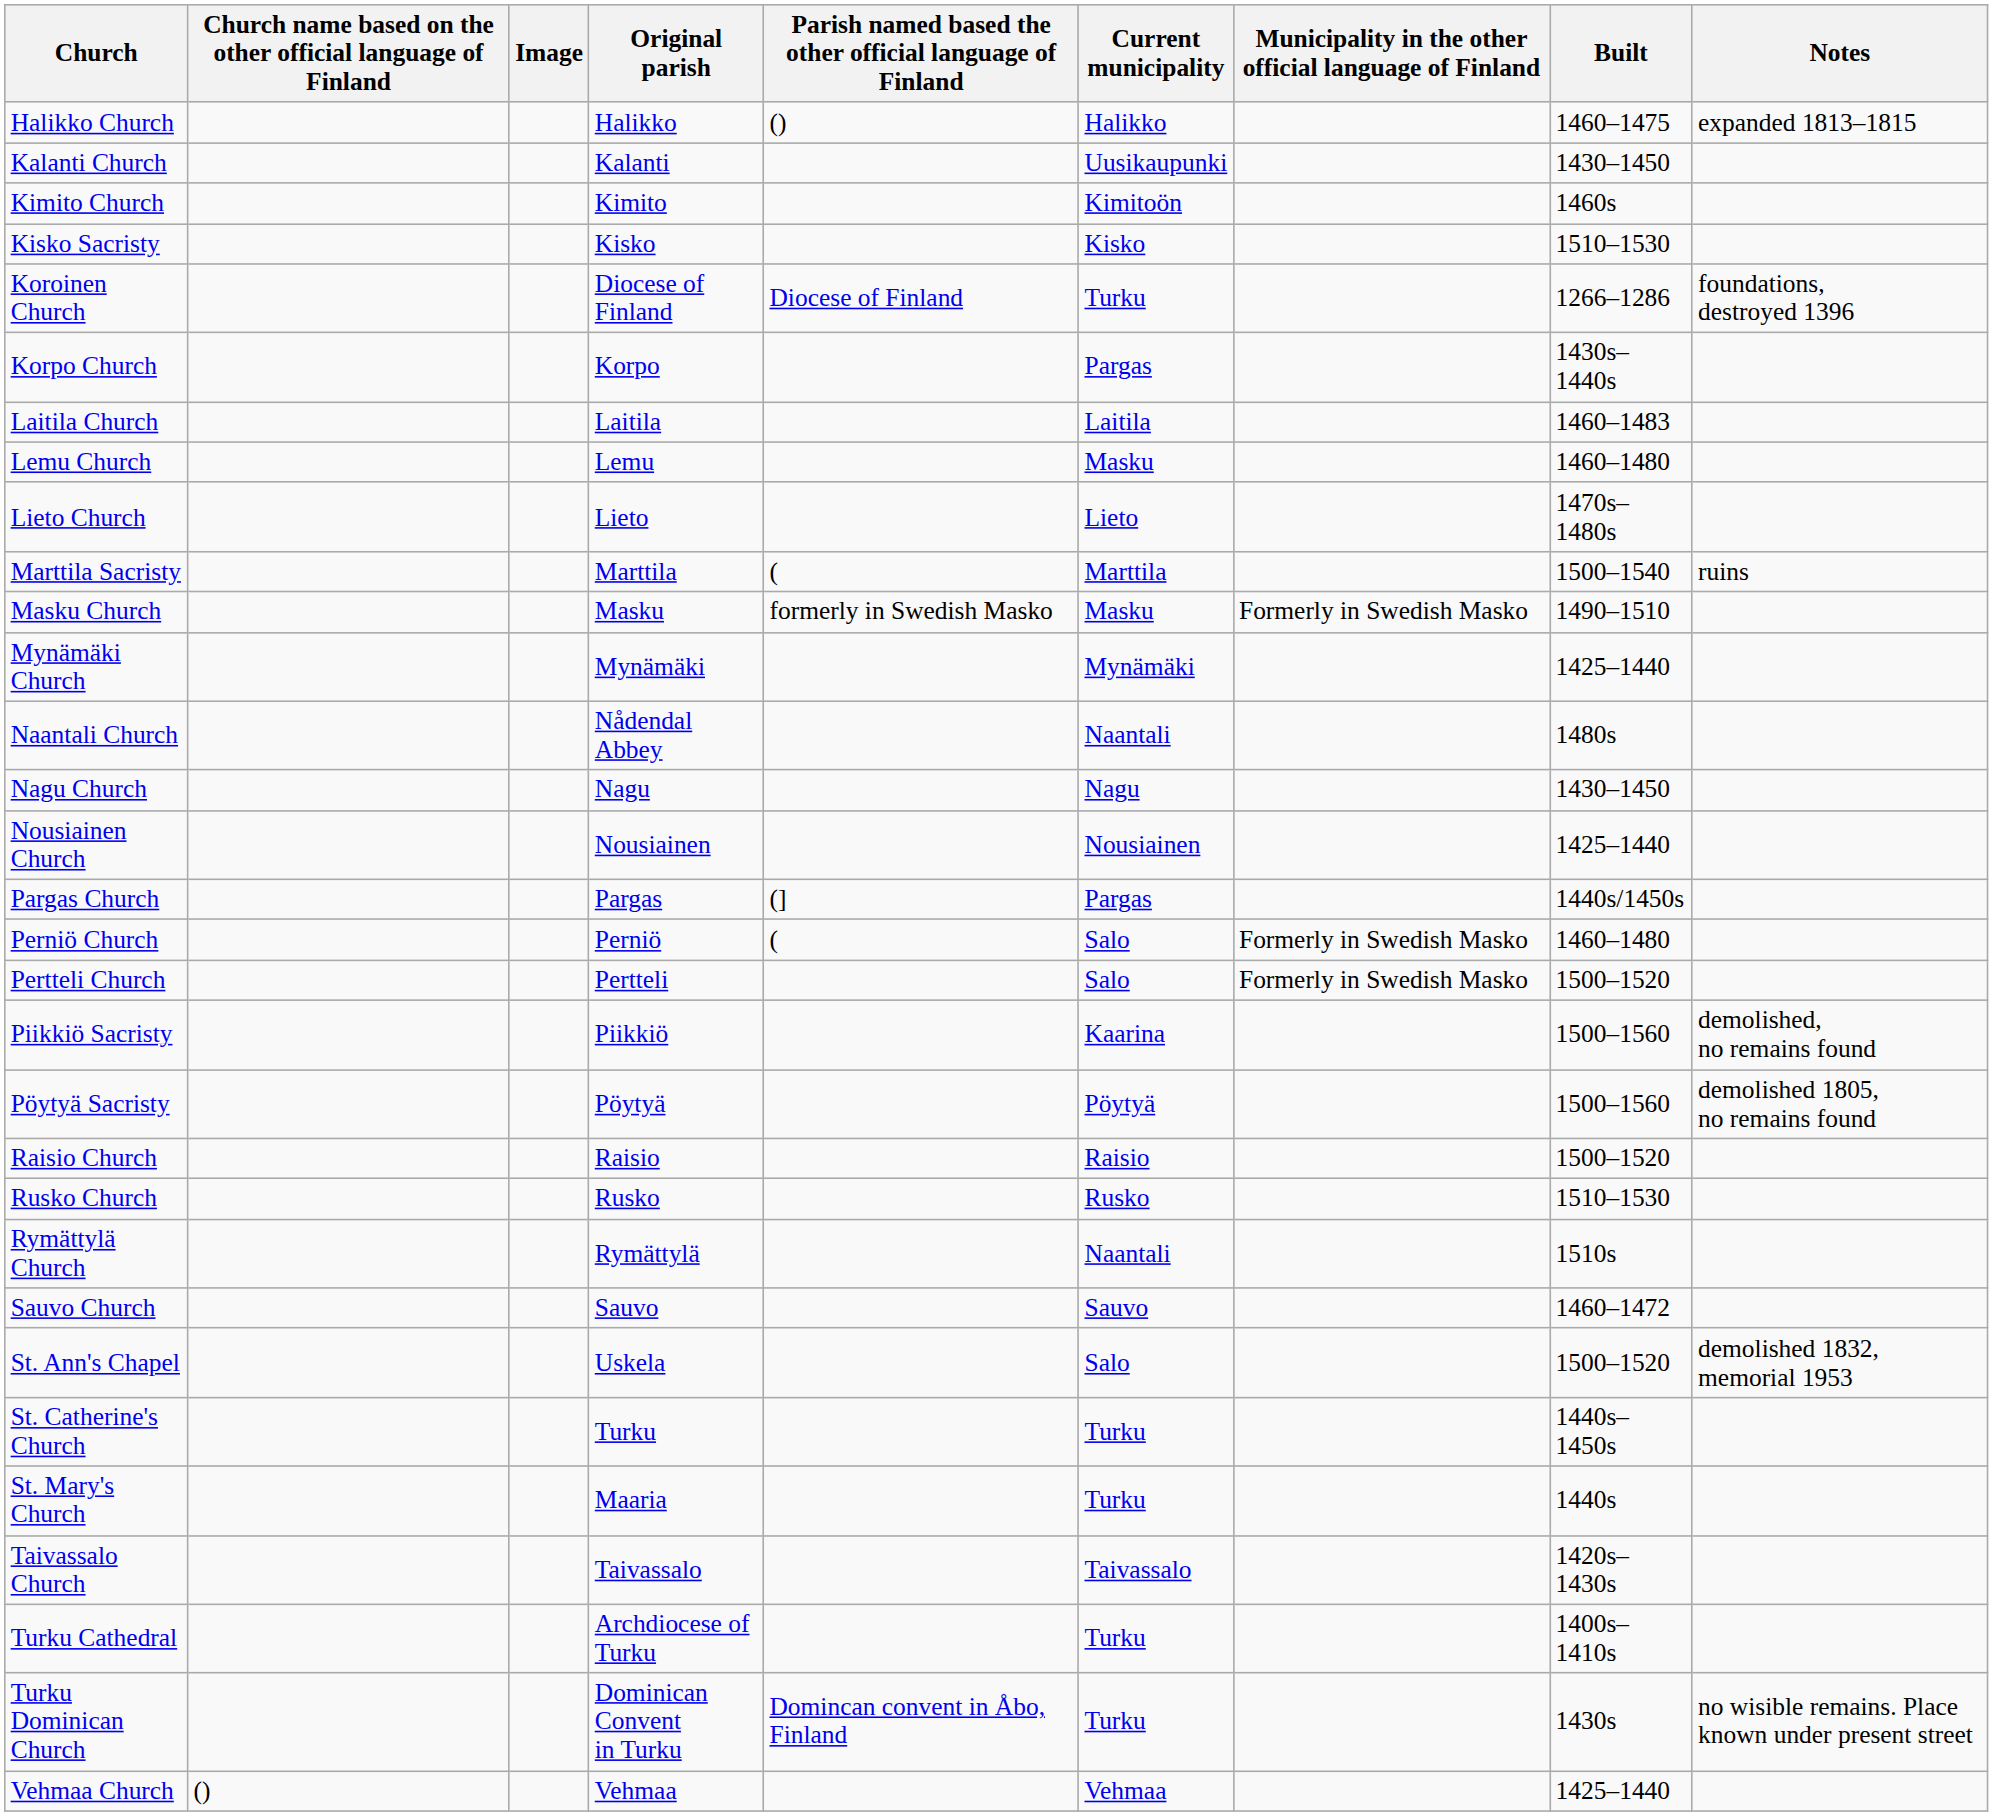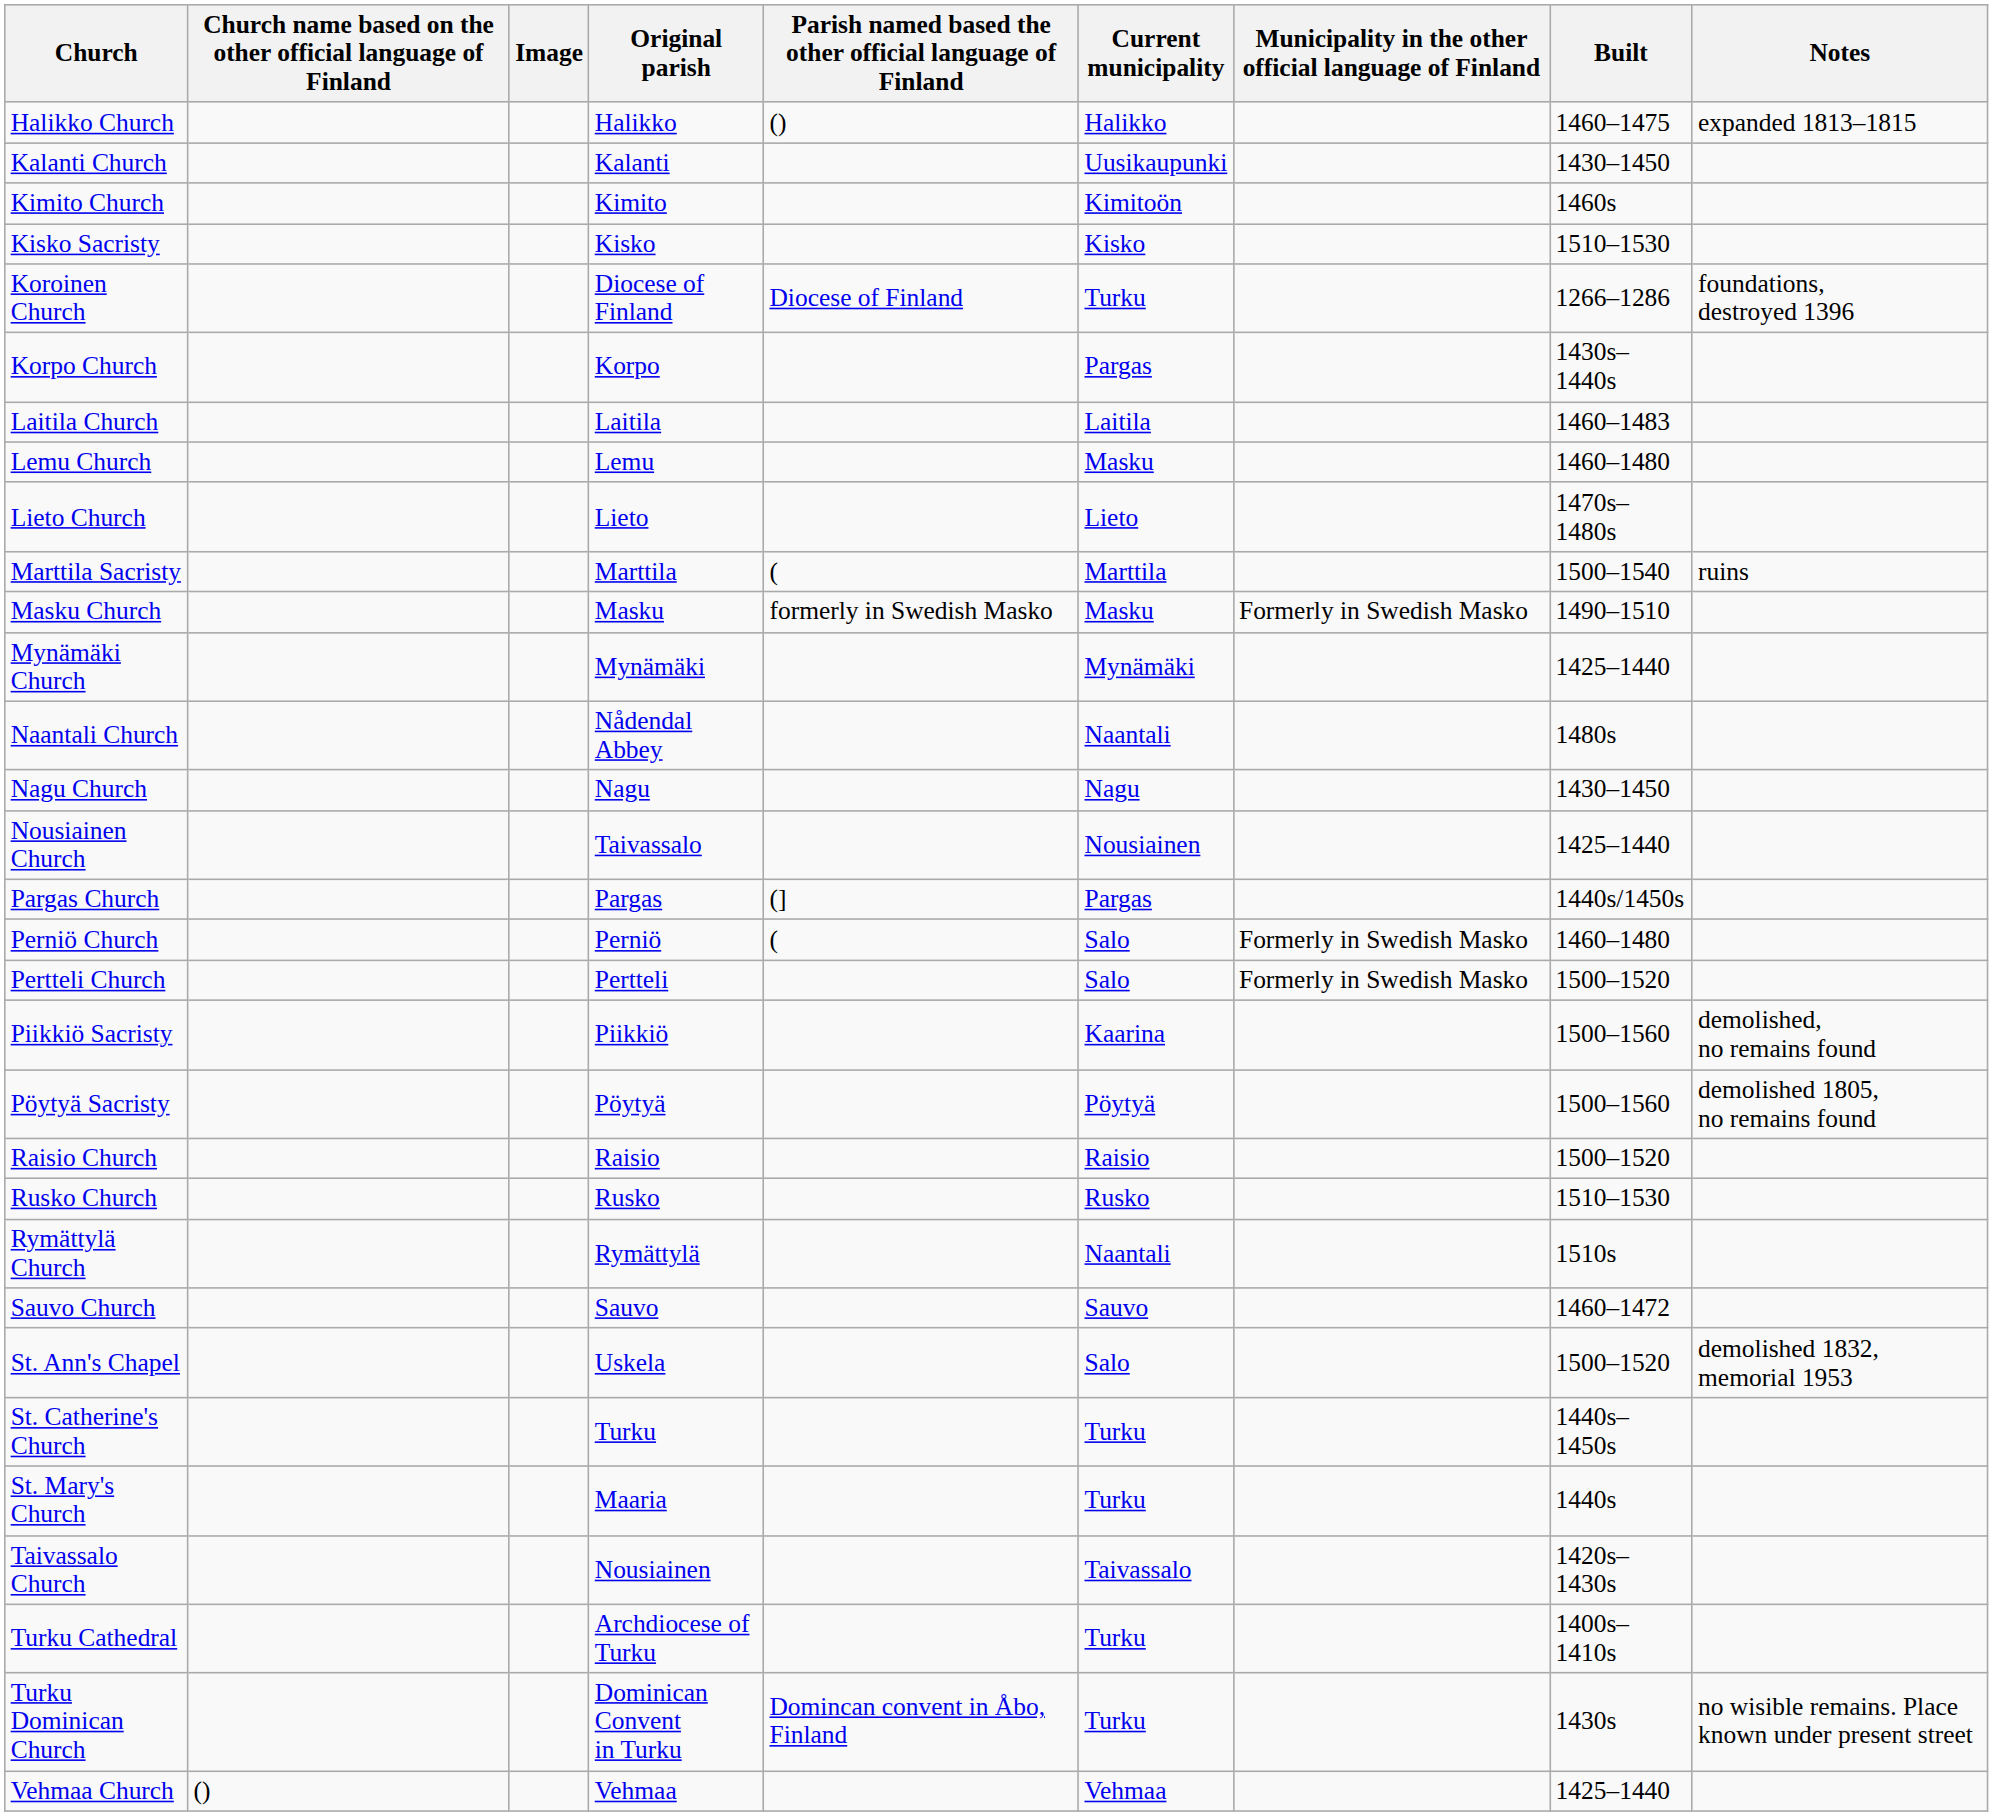 <table class="wikitable sortable">
 <tr>
 <th>Church</th>
 <th>Church name based on the other official language of Finland</th>
 <th>Image</th>
 <th>Original <br> parish</th>
 <th>Parish named based the other official language of Finland</th>
 <th>Current <br> municipality</th>
 <th>Municipality in the other official language of Finland</th>
 <th>Built</th>
 <th>Notes</th>
 </tr>
 <tr>
 <td><a href='#'>Halikko Church</a></td>
 <td></td>
 <td></td>
 <td><a href='#'>Halikko</a></td>
 <td>()</td>
 <td><a href='#'>Halikko</a></td>
 <td></td>
 <td>1460–1475</td>
 <td>expanded 1813–1815</td>
 </tr>
 <tr>
 <td><a href='#'>Kalanti Church</a></td>
 <td></td>
 <td></td>
 <td><a href='#'>Kalanti</a></td>
 <td></td>
 <td><a href='#'>Uusikaupunki</a></td>
 <td></td>
 <td>1430–1450</td>
 <td></td>
 </tr>
 <tr>
 <td><a href='#'>Kimito Church</a></td>
 <td></td>
 <td></td>
 <td><a href='#'>Kimito</a></td>
 <td></td>
 <td><a href='#'>Kimitoön</a></td>
 <td></td>
 <td>1460s</td>
 <td></td>
 </tr>
 <tr>
 <td><a href='#'>Kisko Sacristy</a></td>
 <td></td>
 <td></td>
 <td><a href='#'>Kisko</a></td>
 <td></td>
 <td><a href='#'>Kisko</a></td>
 <td></td>
 <td>1510–1530</td>
 <td></td>
 </tr>
 <tr>
 <td><a href='#'>Koroinen Church</a></td>
 <td></td>
 <td></td>
 <td><a href='#'>Diocese of Finland</a></td>
 <td><a href='#'>Diocese of Finland</a></td>
 <td><a href='#'>Turku</a></td>
 <td></td>
 <td>1266–1286</td>
 <td>foundations, <br> destroyed 1396</td>
 </tr>
 <tr>
 <td><a href='#'>Korpo Church</a></td>
 <td></td>
 <td></td>
 <td><a href='#'>Korpo</a></td>
 <td></td>
 <td><a href='#'>Pargas</a></td>
 <td></td>
 <td>1430s–1440s</td>
 <td></td>
 </tr>
 <tr>
 <td><a href='#'>Laitila Church</a></td>
 <td></td>
 <td></td>
 <td><a href='#'>Laitila</a></td>
 <td></td>
 <td><a href='#'>Laitila</a></td>
 <td></td>
 <td>1460–1483</td>
 <td></td>
 </tr>
 <tr>
 <td><a href='#'>Lemu Church</a></td>
 <td></td>
 <td></td>
 <td><a href='#'>Lemu</a></td>
 <td></td>
 <td><a href='#'>Masku</a></td>
 <td></td>
 <td>1460–1480</td>
 <td></td>
 </tr>
 <tr>
 <td><a href='#'>Lieto Church</a></td>
 <td></td>
 <td></td>
 <td><a href='#'>Lieto</a></td>
 <td></td>
 <td><a href='#'>Lieto</a></td>
 <td></td>
 <td>1470s–1480s</td>
 <td></td>
 </tr>
 <tr>
 <td><a href='#'>Marttila Sacristy</a></td>
 <td></td>
 <td></td>
 <td><a href='#'>Marttila</a></td>
 <td>(</td>
 <td><a href='#'>Marttila</a></td>
 <td></td>
 <td>1500–1540</td>
 <td>ruins</td>
 </tr>
 <tr>
 <td><a href='#'>Masku Church</a></td>
 <td></td>
 <td></td>
 <td><a href='#'>Masku</a></td>
 <td> formerly in Swedish Masko</td>
 <td><a href='#'>Masku</a></td>
 <td> Formerly in Swedish Masko</td>
 <td>1490–1510</td>
 <td></td>
 </tr>
 <tr>
 <td><a href='#'>Mynämäki Church</a></td>
 <td></td>
 <td></td>
 <td><a href='#'>Mynämäki</a></td>
 <td></td>
 <td><a href='#'>Mynämäki</a></td>
 <td></td>
 <td>1425–1440</td>
 <td></td>
 </tr>
 <tr>
 <td><a href='#'>Naantali Church</a></td>
 <td></td>
 <td></td>
 <td><a href='#'>Nådendal Abbey</a></td>
 <td></td>
 <td><a href='#'>Naantali</a></td>
 <td></td>
 <td>1480s</td>
 <td></td>
 </tr>
 <tr>
 <td><a href='#'>Nagu Church</a></td>
 <td></td>
 <td></td>
 <td><a href='#'>Nagu</a></td>
 <td></td>
 <td><a href='#'>Nagu</a></td>
 <td></td>
 <td>1430–1450</td>
 <td></td>
 </tr>
 <tr>
 <td><a href='#'>Nousiainen Church</a></td>
 <td></td>
 <td></td>
-<td><a href='#'>Nousiainen</a></td>
+<td><a href='#'>Taivassalo</a></td>
 <td></td>
 <td><a href='#'>Nousiainen</a></td>
 <td></td>
 <td>1425–1440</td>
 <td></td>
 </tr>
 <tr>
 <td><a href='#'>Pargas Church</a></td>
 <td></td>
 <td></td>
 <td><a href='#'>Pargas</a></td>
 <td>(]</td>
 <td><a href='#'>Pargas</a></td>
 <td></td>
 <td>1440s/1450s</td>
 <td></td>
 </tr>
 <tr>
 <td><a href='#'>Perniö Church</a></td>
 <td></td>
 <td></td>
 <td><a href='#'>Perniö</a></td>
 <td>(</td>
 <td><a href='#'>Salo</a></td>
 <td> Formerly in Swedish Masko</td>
 <td>1460–1480</td>
 <td></td>
 </tr>
 <tr>
 <td><a href='#'>Pertteli Church</a></td>
 <td></td>
 <td></td>
 <td><a href='#'>Pertteli</a></td>
 <td></td>
 <td><a href='#'>Salo</a></td>
 <td> Formerly in Swedish Masko</td>
 <td>1500–1520</td>
 <td></td>
 </tr>
 <tr>
 <td><a href='#'>Piikkiö Sacristy</a></td>
 <td></td>
 <td></td>
 <td><a href='#'>Piikkiö</a></td>
 <td></td>
 <td><a href='#'>Kaarina</a></td>
 <td></td>
 <td>1500–1560</td>
 <td>demolished, <br> no remains found</td>
 </tr>
 <tr>
 <td><a href='#'>Pöytyä Sacristy</a></td>
 <td></td>
 <td></td>
 <td><a href='#'>Pöytyä</a></td>
 <td></td>
 <td><a href='#'>Pöytyä</a></td>
 <td></td>
 <td>1500–1560</td>
 <td>demolished 1805, <br> no remains found</td>
 </tr>
 <tr>
 <td><a href='#'>Raisio Church</a></td>
 <td></td>
 <td></td>
 <td><a href='#'>Raisio</a></td>
 <td></td>
 <td><a href='#'>Raisio</a></td>
 <td></td>
 <td>1500–1520</td>
 <td></td>
 </tr>
 <tr>
 <td><a href='#'>Rusko Church</a></td>
 <td></td>
 <td></td>
 <td><a href='#'>Rusko</a></td>
 <td></td>
 <td><a href='#'>Rusko</a></td>
 <td></td>
 <td>1510–1530</td>
 <td></td>
 </tr>
 <tr>
 <td><a href='#'>Rymättylä Church</a></td>
 <td></td>
 <td></td>
 <td><a href='#'>Rymättylä</a></td>
 <td></td>
 <td><a href='#'>Naantali</a></td>
 <td></td>
 <td>1510s</td>
 <td></td>
 </tr>
 <tr>
 <td><a href='#'>Sauvo Church</a></td>
 <td></td>
 <td></td>
 <td><a href='#'>Sauvo</a></td>
 <td></td>
 <td><a href='#'>Sauvo</a></td>
 <td></td>
 <td>1460–1472</td>
 <td></td>
 </tr>
 <tr>
 <td><a href='#'>St. Ann's Chapel</a></td>
 <td></td>
 <td></td>
 <td><a href='#'>Uskela</a></td>
 <td></td>
 <td><a href='#'>Salo</a></td>
 <td></td>
 <td>1500–1520</td>
 <td>demolished 1832, <br> memorial 1953</td>
 </tr>
 <tr>
 <td><a href='#'>St. Catherine's Church</a></td>
 <td></td>
 <td></td>
 <td><a href='#'>Turku</a></td>
 <td></td>
 <td><a href='#'>Turku</a></td>
 <td></td>
 <td>1440s–1450s</td>
 <td></td>
 </tr>
 <tr>
 <td><a href='#'>St. Mary's Church</a></td>
 <td></td>
 <td></td>
 <td><a href='#'>Maaria</a></td>
 <td></td>
 <td><a href='#'>Turku</a></td>
 <td></td>
 <td>1440s</td>
 <td></td>
 </tr>
 <tr>
 <td><a href='#'>Taivassalo Church</a></td>
 <td></td>
 <td></td>
-<td><a href='#'>Taivassalo</a></td>
+<td><a href='#'>Nousiainen</a></td>
 <td></td>
 <td><a href='#'>Taivassalo</a></td>
 <td></td>
 <td>1420s–1430s</td>
 <td></td>
 </tr>
 <tr>
 <td><a href='#'>Turku Cathedral</a></td>
 <td></td>
 <td></td>
 <td><a href='#'>Archdiocese of Turku</a></td>
 <td></td>
 <td><a href='#'>Turku</a></td>
 <td></td>
 <td>1400s–1410s</td>
 <td></td>
 </tr>
 <tr>
 <td><a href='#'>Turku Dominican Church</a></td>
 <td></td>
 <td></td>
 <td><a href='#'>Dominican Convent</a> <br> <a href='#'>in Turku</a></td>
 <td><a href='#'>Domincan convent in Åbo, Finland</a></td>
 <td><a href='#'>Turku</a></td>
 <td></td>
 <td>1430s</td>
 <td>no wisible remains. Place known under present street</td>
 </tr>
 <tr>
 <td><a href='#'>Vehmaa Church</a></td>
 <td>()</td>
 <td></td>
 <td><a href='#'>Vehmaa</a></td>
 <td></td>
 <td><a href='#'>Vehmaa</a></td>
 <td></td>
 <td>1425–1440</td>
 <td></td>
 </tr>
 </table>
